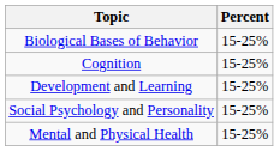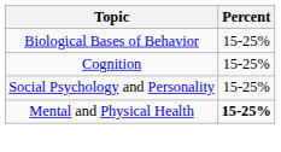 <table class="wikitable" style="text-align:center">
 <tr>
 <th>Topic</th>
 <th>Percent</th>
 </tr>
 <tr>
 <td><a href='#'>Biological Bases of Behavior</a></td>
 <td>15-25%</td>
 </tr>
 <tr>
 <td><a href='#'>Cognition</a></td>
 <td>15-25%</td>
 </tr>
 <tr>
-<td><a href='#'>Development</a> and <a href='#'>Learning</a></td>
-<td>15-25%</td>
-</tr>
-<tr>
 <td><a href='#'>Social Psychology</a> and <a href='#'>Personality</a></td>
 <td>15-25%</td>
 </tr>
 <tr>
 <td><a href='#'>Mental</a> and <a href='#'>Physical Health</a></td>
-<td>15-25%</td>
+<td><strong>15-25%</strong></td>
 </tr>
 </table>
